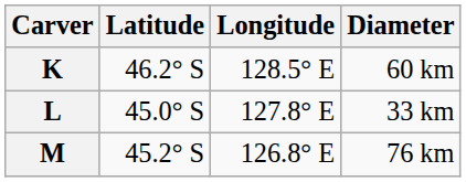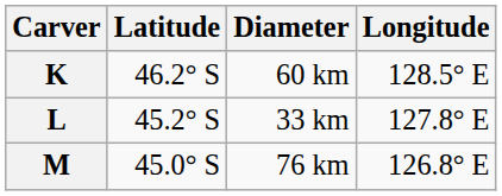 <table class="wikitable" style="text-align: right;">
 <tr>
 <th scope="col">Carver</th>
 <th scope="col">Latitude</th>
+<th scope="col">Diameter</th>
 <th scope="col">Longitude</th>
-<th scope="col">Diameter</th>
 </tr>
 <tr>
 <th scope="row">K</th>
 <td>46.2° S</td>
+<td>60 km</td>
 <td>128.5° E</td>
-<td>60 km</td>
 </tr>
 <tr>
 <th scope="row">L</th>
-<td>45.0° S</td>
+<td>45.2° S</td>
+<td>33 km</td>
 <td>127.8° E</td>
-<td>33 km</td>
 </tr>
 <tr>
 <th scope="row">M</th>
-<td>45.2° S</td>
+<td>45.0° S</td>
+<td>76 km</td>
 <td>126.8° E</td>
-<td>76 km</td>
 </tr>
 </table>
